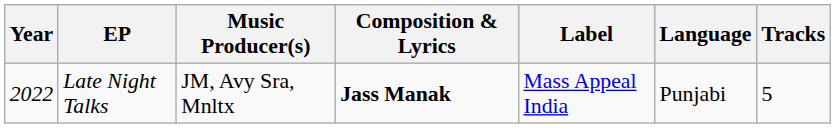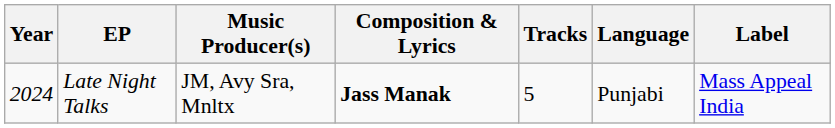 <table class="wikitable">
 <tr>
 <th>Year</th>
 <th>EP</th>
 <th>Music Producer(s)</th>
 <th>Composition & Lyrics</th>
+<th>Tracks</th>
+<th>Language</th>
 <th>Label</th>
-<th>Language</th>
-<th>Tracks</th>
 </tr>
 <tr>
-<td><em>2022</em></td>
+<td><em>2024</em></td>
 <td><em>Late Night Talks</em></td>
 <td>JM, Avy Sra, Mnltx</td>
 <td><strong>Jass Manak</strong></td>
+<td>5</td>
+<td>Punjabi</td>
 <td><a href='#'>Mass Appeal India</a></td>
-<td>Punjabi</td>
-<td>5</td>
 </tr>
 </table>
